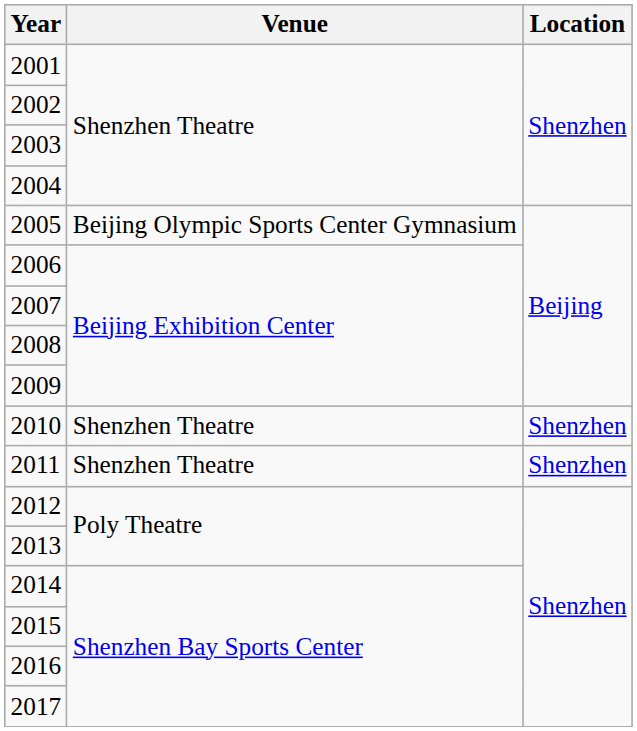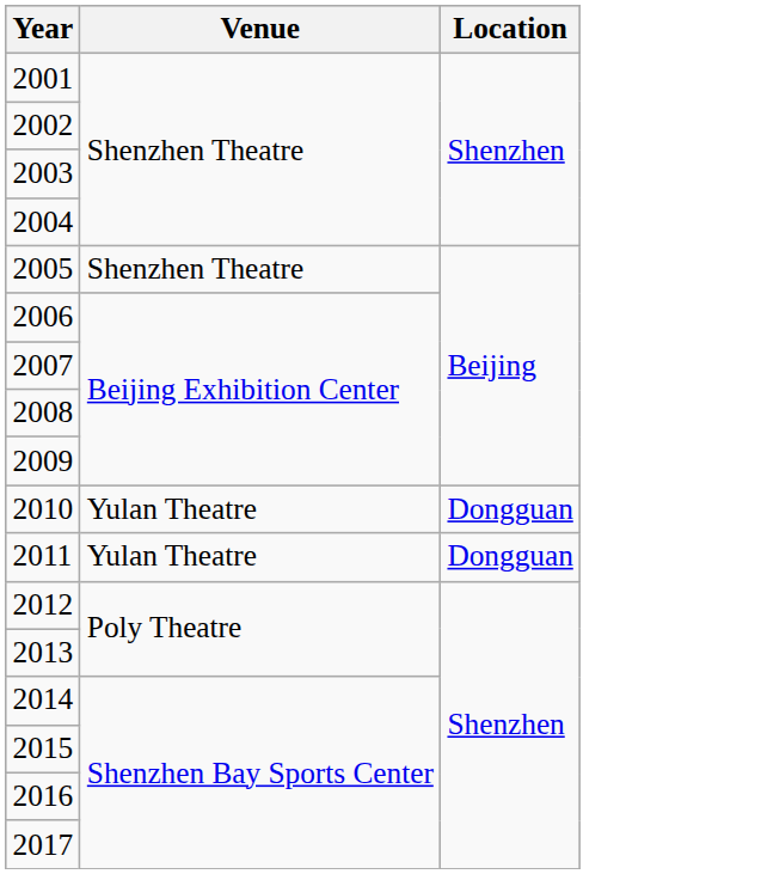 <table class="wikitable">
 <tr>
 <th>Year</th>
 <th>Venue</th>
 <th>Location</th>
 </tr>
 <tr>
 <td>2001</td>
 <td rowspan="4">Shenzhen Theatre</td>
 <td rowspan="4"><a href='#'>Shenzhen</a></td>
 </tr>
 <tr>
 <td>2002</td>
 </tr>
 <tr>
 <td>2003</td>
 </tr>
 <tr>
 <td>2004</td>
 </tr>
 <tr>
 <td>2005</td>
-<td>Beijing Olympic Sports Center Gymnasium</td>
+<td>Shenzhen Theatre</td>
 <td rowspan="5"><a href='#'>Beijing</a></td>
 </tr>
 <tr>
 <td>2006</td>
 <td rowspan="4"><a href='#'>Beijing Exhibition Center</a></td>
 </tr>
 <tr>
 <td>2007</td>
 </tr>
 <tr>
 <td>2008</td>
 </tr>
 <tr>
 <td>2009</td>
 </tr>
 <tr>
 <td>2010</td>
-<td>Shenzhen Theatre</td>
-<td><a href='#'>Shenzhen</a></td>
+<td>Yulan Theatre</td>
+<td><a href='#'>Dongguan</a></td>
 </tr>
 <tr>
 <td>2011</td>
-<td>Shenzhen Theatre</td>
-<td><a href='#'>Shenzhen</a></td>
+<td>Yulan Theatre</td>
+<td><a href='#'>Dongguan</a></td>
 </tr>
 <tr>
 <td>2012</td>
 <td rowspan="2">Poly Theatre</td>
 <td rowspan="6"><a href='#'>Shenzhen</a></td>
 </tr>
 <tr>
 <td>2013</td>
 </tr>
 <tr>
 <td>2014</td>
 <td rowspan="4"><a href='#'>Shenzhen Bay Sports Center</a></td>
 </tr>
 <tr>
 <td>2015</td>
 </tr>
 <tr>
 <td>2016</td>
 </tr>
 <tr>
 <td>2017</td>
 </tr>
 </table>
